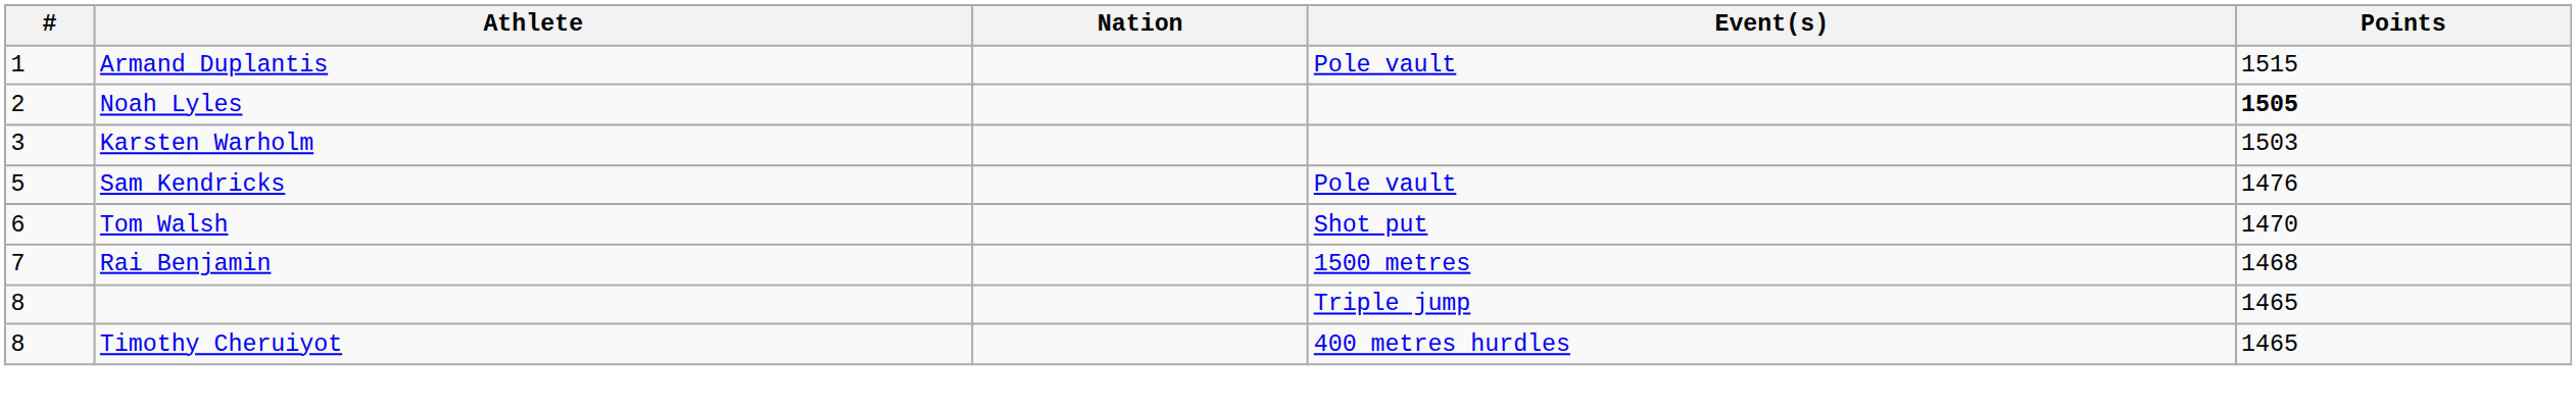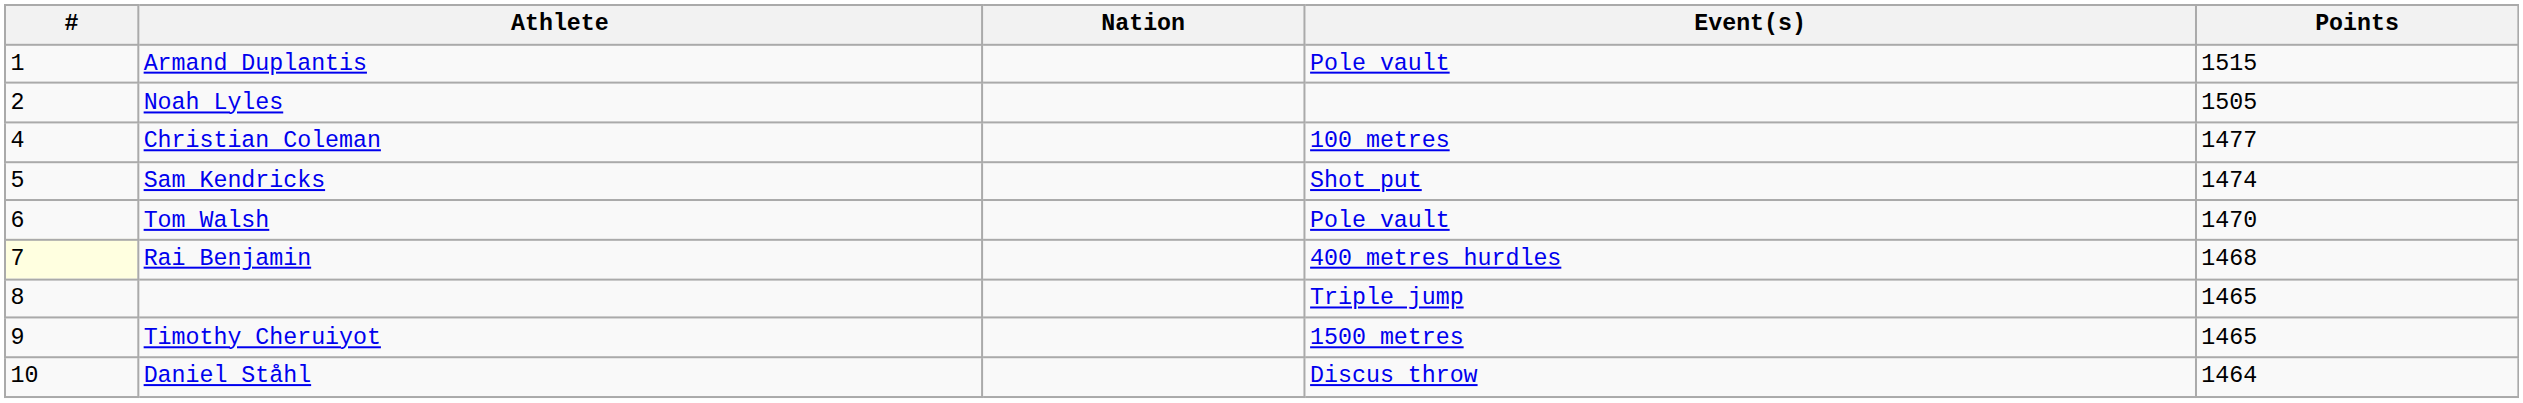 <table class="wikitable" width=100% style="font-size:90%; text-align:left;">
 <tr>
 <th>#</th>
 <th>Athlete</th>
 <th>Nation</th>
 <th>Event(s)</th>
 <th>Points</th>
 </tr>
 <tr>
 <td>1</td>
 <td><a href='#'>Armand Duplantis</a></td>
 <td></td>
 <td><a href='#'>Pole vault</a></td>
 <td>1515</td>
 </tr>
 <tr>
 <td>2</td>
 <td><a href='#'>Noah Lyles</a></td>
 <td></td>
 <td></td>
-<td><strong>1505</strong></td>
+<td>1505</td>
 </tr>
 <tr>
-<td>3</td>
-<td><a href='#'>Karsten Warholm</a></td>
+<td>4</td>
+<td><a href='#'>Christian Coleman</a></td>
 <td></td>
-<td></td>
-<td>1503</td>
+<td><a href='#'>100 metres</a></td>
+<td>1477</td>
 </tr>
 <tr>
 <td>5</td>
 <td><a href='#'>Sam Kendricks</a></td>
 <td></td>
-<td><a href='#'>Pole vault</a></td>
-<td>1476</td>
+<td><a href='#'>Shot put</a></td>
+<td>1474</td>
 </tr>
 <tr>
 <td>6</td>
 <td><a href='#'>Tom Walsh</a></td>
 <td></td>
-<td><a href='#'>Shot put</a></td>
+<td><a href='#'>Pole vault</a></td>
 <td>1470</td>
 </tr>
 <tr>
-<td>7</td>
+<td style="background: lightyellow;">7</td>
 <td><a href='#'>Rai Benjamin</a></td>
 <td></td>
-<td><a href='#'>1500 metres</a></td>
+<td><a href='#'>400 metres hurdles</a></td>
 <td>1468</td>
 </tr>
 <tr>
 <td>8</td>
 <td></td>
 <td></td>
 <td><a href='#'>Triple jump</a></td>
 <td>1465</td>
 </tr>
 <tr>
-<td>8</td>
+<td>9</td>
 <td><a href='#'>Timothy Cheruiyot</a></td>
 <td></td>
-<td><a href='#'>400 metres hurdles</a></td>
+<td><a href='#'>1500 metres</a></td>
 <td>1465</td>
 </tr>
+<tr>
+<td>10</td>
+<td><a href='#'>Daniel Ståhl</a></td>
+<td></td>
+<td><a href='#'>Discus throw</a></td>
+<td>1464</td>
+</tr>
 </table>
